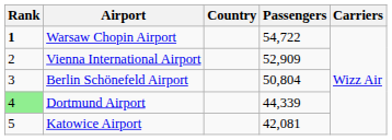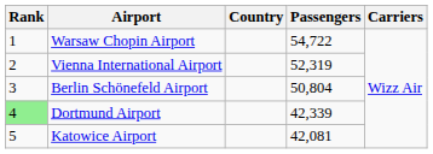 <table class="wikitable sortable">
 <tr>
 <th>Rank</th>
 <th>Airport</th>
 <th>Country</th>
 <th>Passengers</th>
 <th>Carriers</th>
 </tr>
 <tr>
-<td><strong>1</strong></td>
+<td>1</td>
 <td><a href='#'>Warsaw Chopin Airport</a></td>
 <td></td>
 <td>54,722</td>
 <td rowspan="5"><a href='#'>Wizz Air</a></td>
 </tr>
 <tr>
 <td>2</td>
 <td><a href='#'>Vienna International Airport</a></td>
 <td></td>
-<td>52,909</td>
+<td>52,319</td>
 </tr>
 <tr>
 <td>3</td>
 <td><a href='#'>Berlin Schönefeld Airport</a></td>
 <td></td>
 <td>50,804</td>
 </tr>
 <tr>
 <td style="background: lightgreen;">4</td>
 <td><a href='#'>Dortmund Airport</a></td>
 <td></td>
-<td>44,339</td>
+<td>42,339</td>
 </tr>
 <tr>
 <td>5</td>
 <td><a href='#'>Katowice Airport</a></td>
 <td></td>
 <td>42,081</td>
 </tr>
 </table>
